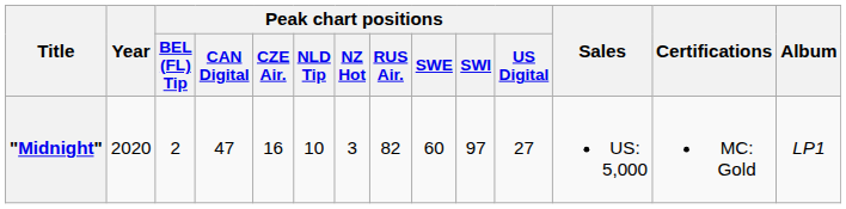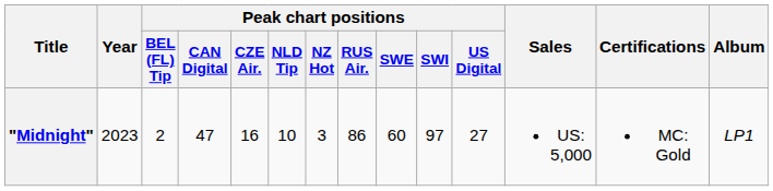 <table class="wikitable plainrowheaders" style="text-align:center;">
 <tr>
 <th scope="col" rowspan="2">Title</th>
 <th scope="col" rowspan="2">Year</th>
 <th scope="col" colspan="9">Peak chart positions</th>
 <th scope="col" rowspan="2">Sales</th>
 <th scope="col" rowspan="2">Certifications</th>
 <th scope="col" rowspan="2">Album</th>
 </tr>
 <tr>
 <th scope="col" style="width:2.5em;font-size:90%;"><a href='#'>BEL (FL)<br>Tip</a><br></th>
 <th scope="col" style="width:2.5em;font-size:90%;"><a href='#'>CAN Digital</a><br></th>
 <th scope="col" style="width:2.5em;font-size:90%;"><a href='#'>CZE<br>Air.</a><br></th>
 <th scope="col" style="width:2.5em;font-size:90%;"><a href='#'>NLD<br>Tip</a><br></th>
 <th scope="col" style="width:2.5em;font-size:90%;"><a href='#'>NZ<br>Hot</a><br></th>
 <th scope="col" style="width:2.5em;font-size:90%;"><a href='#'>RUS<br>Air.</a><br></th>
 <th scope="col" style="width:2.5em;font-size:90%;"><a href='#'>SWE</a><br></th>
 <th scope="col" style="width:2.5em;font-size:90%;"><a href='#'>SWI</a><br></th>
 <th scope="col" style="width:2.5em;font-size:90%;"><a href='#'>US Digital</a><br></th>
 </tr>
 <tr>
 <th scope="row">"<a href='#'>Midnight</a>" <br></th>
-<td>2020</td>
+<td>2023</td>
 <td>2</td>
 <td>47</td>
 <td>16</td>
 <td>10</td>
 <td>3</td>
-<td>82</td>
+<td>86</td>
 <td>60</td>
 <td>97</td>
 <td>27</td>
 <td><br><ul><li>US: 5,000</li></ul></td>
 <td><br><ul><li>MC: Gold</li></ul></td>
 <td><em>LP1</em></td>
 </tr>
 </table>
